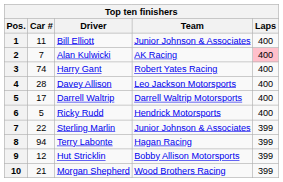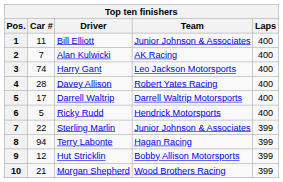 <table class="wikitable" style="font-size:95%;">
 <tr>
 <th colspan=9>Top ten finishers</th>
 </tr>
 <tr>
 <th>Pos.</th>
 <th>Car #</th>
 <th>Driver</th>
 <th>Team</th>
 <th>Laps</th>
 </tr>
 <tr>
 <th>1</th>
 <td align=center>11</td>
 <td><a href='#'>Bill Elliott</a></td>
 <td><a href='#'>Junior Johnson & Associates</a></td>
 <td align=center>400</td>
 </tr>
 <tr>
 <th>2</th>
 <td align=center>7</td>
 <td><a href='#'>Alan Kulwicki</a></td>
 <td><a href='#'>AK Racing</a></td>
-<td align=center style="background: pink;">400</td>
+<td align=center>400</td>
 </tr>
 <tr>
 <th>3</th>
 <td align=center>74</td>
 <td><a href='#'>Harry Gant</a></td>
-<td><a href='#'>Robert Yates Racing</a></td>
+<td><a href='#'>Leo Jackson Motorsports</a></td>
 <td align=center>400</td>
 </tr>
 <tr>
 <th>4</th>
 <td align=center>28</td>
 <td><a href='#'>Davey Allison</a></td>
-<td><a href='#'>Leo Jackson Motorsports</a></td>
+<td><a href='#'>Robert Yates Racing</a></td>
 <td align=center>400</td>
 </tr>
 <tr>
 <th>5</th>
 <td align=center>17</td>
 <td><a href='#'>Darrell Waltrip</a></td>
 <td><a href='#'>Darrell Waltrip Motorsports</a></td>
 <td align=center>400</td>
 </tr>
 <tr>
 <th>6</th>
 <td align=center>5</td>
 <td><a href='#'>Ricky Rudd</a></td>
 <td><a href='#'>Hendrick Motorsports</a></td>
 <td align=center>400</td>
 </tr>
 <tr>
 <th>7</th>
 <td align=center>22</td>
 <td><a href='#'>Sterling Marlin</a></td>
 <td><a href='#'>Junior Johnson & Associates</a></td>
 <td align=center>399</td>
 </tr>
 <tr>
 <th>8</th>
 <td align=center>94</td>
 <td><a href='#'>Terry Labonte</a></td>
 <td><a href='#'>Hagan Racing</a></td>
 <td align=center>399</td>
 </tr>
 <tr>
 <th>9</th>
 <td align=center>12</td>
 <td><a href='#'>Hut Stricklin</a></td>
 <td><a href='#'>Bobby Allison Motorsports</a></td>
 <td align=center>399</td>
 </tr>
 <tr>
 <th>10</th>
 <td align=center>21</td>
 <td><a href='#'>Morgan Shepherd</a></td>
 <td><a href='#'>Wood Brothers Racing</a></td>
 <td align=center>399</td>
 </tr>
 </table>
